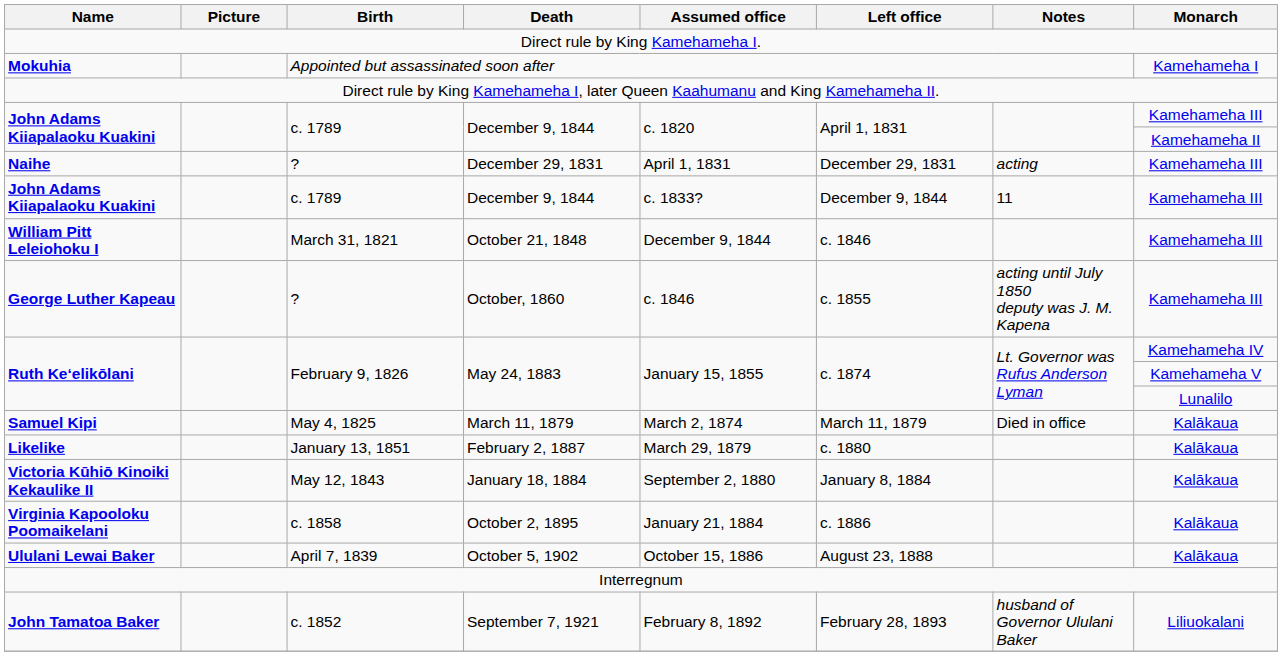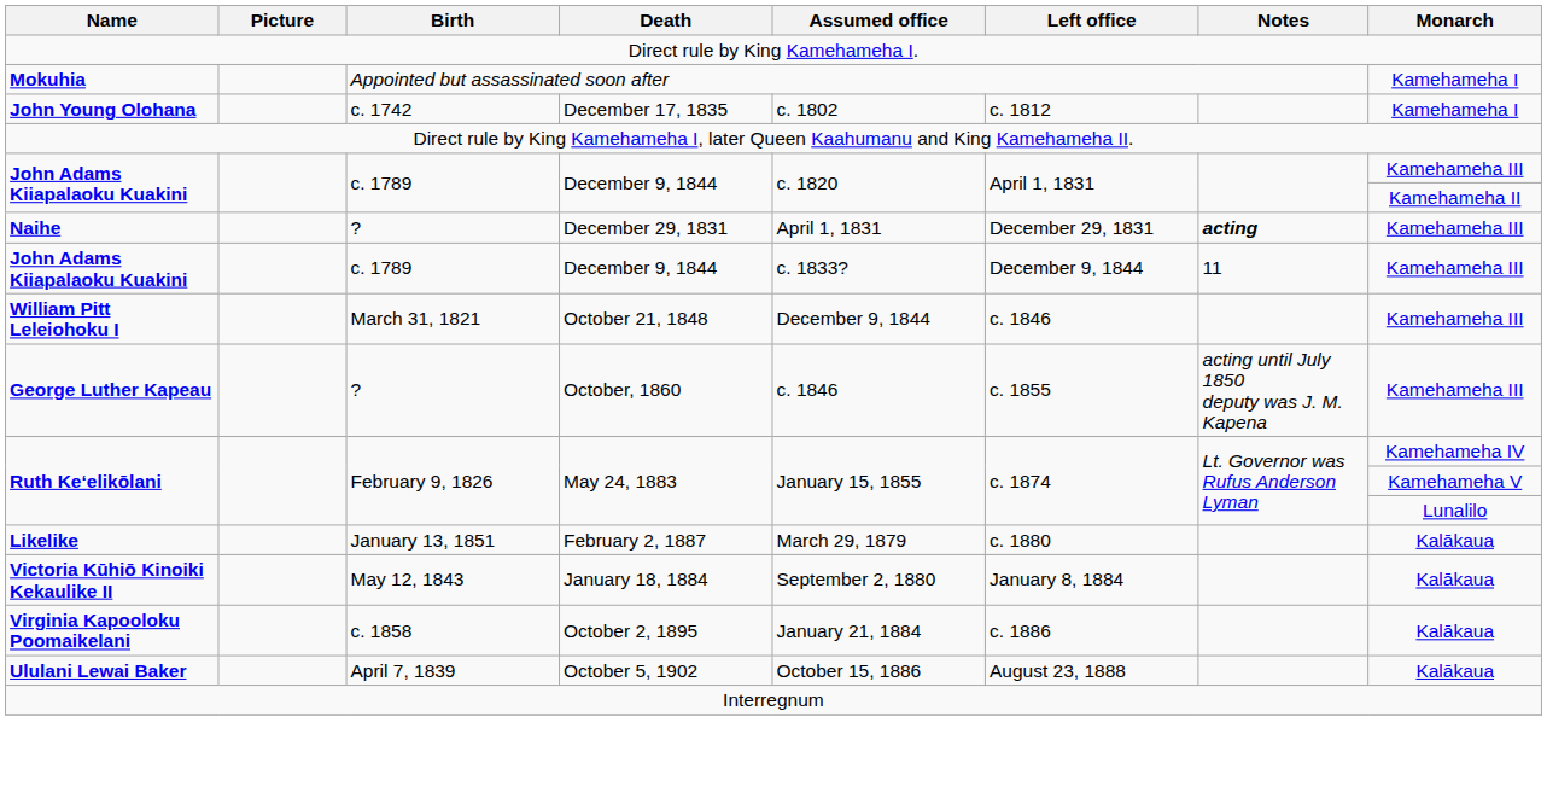 <table class="wikitable" style="font-size: 95%;">
 <tr>
 <th width = 10%>Name</th>
 <th class="unsortable" width = 6%>Picture</th>
 <th class="unsortable" width = 10%>Birth</th>
 <th class="unsortable" width = 10%>Death</th>
 <th class="unsortable" width = 10%>Assumed office</th>
 <th class="unsortable" width = 10%>Left office</th>
 <th class="unsortable" width = 8%>Notes</th>
 <th class="unsortable" width = 8%>Monarch</th>
 </tr>
 <tr>
 <td colspan=8 align=center>Direct rule by King <a href='#'>Kamehameha I</a>.</td>
 </tr>
 <tr>
 <td><strong><a href='#'>Mokuhia</a></strong></td>
 <td></td>
 <td colspan=5><em>Appointed but assassinated soon after</em></td>
+<td rowspan=1 align=center><a href='#'>Kamehameha I</a></td>
+</tr>
+<tr>
+<td><strong><a href='#'>John Young Olohana</a></strong></td>
+<td></td>
+<td>c. 1742</td>
+<td>December 17, 1835</td>
+<td>c. 1802</td>
+<td>c. 1812</td>
+<td></td>
 <td rowspan=1 align=center><a href='#'>Kamehameha I</a></td>
 </tr>
 <tr>
 <td colspan=8 align=center>Direct rule by King <a href='#'>Kamehameha I</a>, later Queen <a href='#'>Kaahumanu</a> and King <a href='#'>Kamehameha II</a>.</td>
 </tr>
 <tr>
 <td rowspan=2><strong><a href='#'>John Adams Kiiapalaoku Kuakini</a></strong></td>
 <td rowspan=2></td>
 <td rowspan=2>c. 1789</td>
 <td rowspan=2>December 9, 1844</td>
 <td rowspan=2>c. 1820</td>
 <td rowspan=2>April 1, 1831</td>
 <td rowspan=2></td>
 <td rowspan=1 align=center><a href='#'>Kamehameha III</a></td>
 </tr>
 <tr>
 <td rowspan=1 align=center><a href='#'>Kamehameha II</a></td>
 </tr>
 <tr>
 <td><strong><a href='#'>Naihe</a></strong></td>
 <td></td>
 <td>?</td>
 <td>December 29, 1831</td>
 <td>April 1, 1831</td>
 <td>December 29, 1831</td>
-<td><em>acting</em></td>
+<td><strong><em>acting</em></strong></td>
 <td rowspan=1 align=center><a href='#'>Kamehameha III</a></td>
 </tr>
 <tr>
 <td><strong><a href='#'>John Adams Kiiapalaoku Kuakini</a></strong></td>
 <td></td>
 <td>c. 1789</td>
 <td>December 9, 1844</td>
 <td>c. 1833?</td>
 <td>December 9, 1844</td>
 <td>11</td>
 <td rowspan=1 align=center><a href='#'>Kamehameha III</a></td>
 </tr>
 <tr>
 <td><strong><a href='#'>William Pitt Leleiohoku I</a></strong></td>
 <td></td>
 <td>March 31, 1821</td>
 <td>October 21, 1848</td>
 <td>December 9, 1844</td>
 <td>c. 1846</td>
 <td></td>
 <td rowspan=1 align=center><a href='#'>Kamehameha III</a></td>
 </tr>
 <tr>
 <td><strong><a href='#'>George Luther Kapeau</a></strong></td>
 <td></td>
 <td>?</td>
 <td>October, 1860</td>
 <td>c. 1846</td>
 <td>c. 1855</td>
 <td><em>acting until July 1850</em><br><em>deputy was J. M. Kapena</em></td>
 <td rowspan=1 align=center><a href='#'>Kamehameha III</a></td>
 </tr>
 <tr>
 <td rowspan=3><strong><a href='#'>Ruth Keʻelikōlani</a></strong></td>
 <td rowspan=3></td>
 <td rowspan=3>February 9, 1826</td>
 <td rowspan=3>May 24, 1883</td>
 <td rowspan=3>January 15, 1855</td>
 <td rowspan=3>c. 1874</td>
 <td rowspan=3><em>Lt. Governor was <a href='#'>Rufus Anderson Lyman</a></em></td>
 <td rowspan=1 align=center><a href='#'>Kamehameha IV</a></td>
 </tr>
 <tr>
 <td rowspan=1 align=center><a href='#'>Kamehameha V</a></td>
 </tr>
 <tr>
 <td rowspan=1 align=center><a href='#'>Lunalilo</a></td>
 </tr>
 <tr>
-<td><strong><a href='#'>Samuel Kipi</a></strong></td>
-<td></td>
-<td>May 4, 1825</td>
-<td>March 11, 1879</td>
-<td>March 2, 1874</td>
-<td>March 11, 1879</td>
-<td>Died in office</td>
-<td rowspan=1 align=center><a href='#'>Kalākaua</a></td>
-</tr>
-<tr>
 <td><strong><a href='#'>Likelike</a></strong></td>
 <td></td>
 <td>January 13, 1851</td>
 <td>February 2, 1887</td>
 <td>March 29, 1879</td>
 <td>c. 1880</td>
 <td></td>
 <td rowspan=1 align=center><a href='#'>Kalākaua</a></td>
 </tr>
 <tr>
 <td><strong><a href='#'>Victoria Kūhiō Kinoiki Kekaulike II</a></strong></td>
 <td></td>
 <td>May 12, 1843</td>
 <td>January 18, 1884</td>
 <td>September 2, 1880</td>
 <td>January 8, 1884</td>
 <td></td>
 <td rowspan=1 align=center><a href='#'>Kalākaua</a></td>
 </tr>
 <tr>
 <td><strong><a href='#'>Virginia Kapooloku Poomaikelani</a></strong></td>
 <td></td>
 <td>c. 1858</td>
 <td>October 2, 1895</td>
 <td>January 21, 1884</td>
 <td>c. 1886</td>
 <td></td>
 <td rowspan=1 align=center><a href='#'>Kalākaua</a></td>
 </tr>
 <tr>
 <td><strong><a href='#'>Ululani Lewai Baker</a></strong></td>
 <td></td>
 <td>April 7, 1839</td>
 <td>October 5, 1902</td>
 <td>October 15, 1886</td>
 <td>August 23, 1888</td>
 <td></td>
 <td rowspan=1 align=center><a href='#'>Kalākaua</a></td>
 </tr>
 <tr>
 <td colspan=8 align=center>Interregnum</td>
 </tr>
 <tr>
-<td><strong><a href='#'>John Tamatoa Baker</a></strong></td>
-<td></td>
-<td>c. 1852</td>
-<td>September 7, 1921</td>
-<td>February 8, 1892</td>
-<td>February 28, 1893</td>
-<td><em>husband of Governor Ululani Baker</em></td>
-<td rowspan=1 align=center><a href='#'>Liliuokalani</a></td>
-</tr>
-<tr>
 </tr>
 </table>
